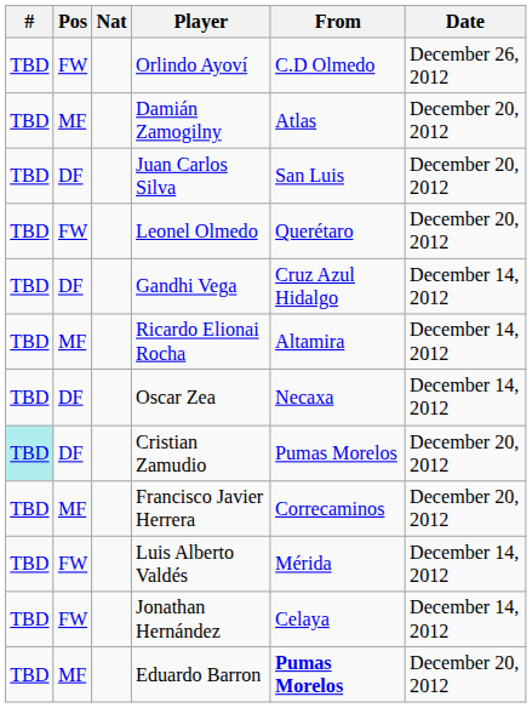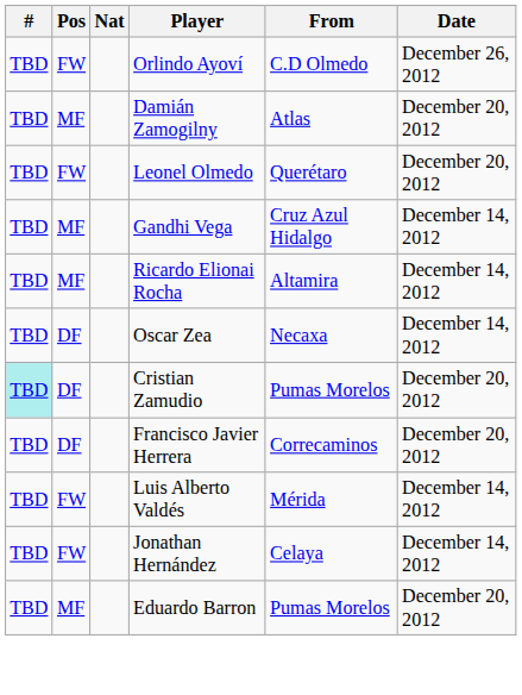 <table class="wikitable" style="width:65%; text-align:center; font-size:95%; text-align:left;">
 <tr>
 <th><strong>#</strong></th>
 <th><strong>Pos</strong></th>
 <th><strong>Nat</strong></th>
 <th><strong>Player</strong></th>
 <th><strong>From</strong></th>
 <th><strong>Date</strong></th>
 </tr>
 <tr>
 <td><a href='#'>TBD</a></td>
 <td><a href='#'>FW</a></td>
 <td></td>
 <td><a href='#'>Orlindo Ayoví</a></td>
 <td><a href='#'>C.D Olmedo</a></td>
 <td>December 26, 2012</td>
 </tr>
 <tr>
 <td><a href='#'>TBD</a></td>
 <td><a href='#'>MF</a></td>
 <td></td>
 <td><a href='#'>Damián Zamogilny</a></td>
 <td><a href='#'>Atlas</a></td>
 <td>December 20, 2012</td>
 </tr>
 <tr>
 <td><a href='#'>TBD</a></td>
-<td><a href='#'>DF</a></td>
-<td></td>
-<td><a href='#'>Juan Carlos Silva</a></td>
-<td><a href='#'>San Luis</a></td>
-<td>December 20, 2012</td>
-</tr>
-<tr>
-<td><a href='#'>TBD</a></td>
 <td><a href='#'>FW</a></td>
 <td></td>
 <td><a href='#'>Leonel Olmedo</a></td>
 <td><a href='#'>Querétaro</a></td>
 <td>December 20, 2012</td>
 </tr>
 <tr>
 <td><a href='#'>TBD</a></td>
-<td><a href='#'>DF</a></td>
+<td><a href='#'>MF</a></td>
 <td></td>
 <td><a href='#'>Gandhi Vega</a></td>
 <td><a href='#'>Cruz Azul Hidalgo</a></td>
 <td>December 14, 2012</td>
 </tr>
 <tr>
 <td><a href='#'>TBD</a></td>
 <td><a href='#'>MF</a></td>
 <td></td>
 <td><a href='#'>Ricardo Elionai Rocha</a></td>
 <td><a href='#'>Altamira</a></td>
 <td>December 14, 2012</td>
 </tr>
 <tr>
 <td><a href='#'>TBD</a></td>
 <td><a href='#'>DF</a></td>
 <td></td>
 <td>Oscar Zea</td>
 <td><a href='#'>Necaxa</a></td>
 <td>December 14, 2012</td>
 </tr>
 <tr>
 <td style="background: paleturquoise;"><a href='#'>TBD</a></td>
 <td><a href='#'>DF</a></td>
 <td></td>
 <td>Cristian Zamudio</td>
 <td><a href='#'>Pumas Morelos</a></td>
 <td>December 20, 2012</td>
 </tr>
 <tr>
 <td><a href='#'>TBD</a></td>
-<td><a href='#'>MF</a></td>
+<td><a href='#'>DF</a></td>
 <td></td>
 <td>Francisco Javier Herrera</td>
 <td><a href='#'>Correcaminos</a></td>
 <td>December 20, 2012</td>
 </tr>
 <tr>
 <td><a href='#'>TBD</a></td>
 <td><a href='#'>FW</a></td>
 <td></td>
 <td>Luis Alberto Valdés</td>
 <td><a href='#'>Mérida</a></td>
 <td>December 14, 2012</td>
 </tr>
 <tr>
 <td><a href='#'>TBD</a></td>
 <td><a href='#'>FW</a></td>
 <td></td>
 <td>Jonathan Hernández</td>
 <td><a href='#'>Celaya</a></td>
 <td>December 14, 2012</td>
 </tr>
 <tr>
 <td><a href='#'>TBD</a></td>
 <td><a href='#'>MF</a></td>
 <td></td>
 <td>Eduardo Barron</td>
-<td><strong><a href='#'>Pumas Morelos</a></strong></td>
+<td><a href='#'>Pumas Morelos</a></td>
 <td>December 20, 2012</td>
 </tr>
 </table>
